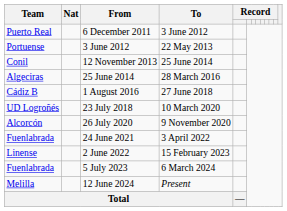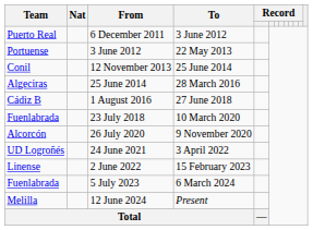 <table class="wikitable" style="text-align: center">
 <tr>
 <th rowspan="2">Team</th>
 <th rowspan="2">Nat</th>
 <th rowspan="2">From</th>
 <th rowspan="2">To</th>
 <th colspan="8">Record</th>
 <th rowspan=2></th>
 </tr>
 <tr>
 <th></th>
 <th></th>
 <th></th>
 <th></th>
 <th></th>
 <th></th>
 <th></th>
 <th></th>
 </tr>
 <tr>
 <td align="left"><a href='#'>Puerto Real</a></td>
 <td></td>
 <td align=left>6 December 2011</td>
 <td align=left>3 June 2012<br></td>
 <td></td>
 </tr>
 <tr>
 <td align="left"><a href='#'>Portuense</a></td>
 <td></td>
 <td align=left>3 June 2012</td>
 <td align=left>22 May 2013<br></td>
 <td></td>
 </tr>
 <tr>
 <td align="left"><a href='#'>Conil</a></td>
 <td></td>
 <td align=left>12 November 2013</td>
 <td align=left>25 June 2014<br></td>
 <td></td>
 </tr>
 <tr>
 <td align="left"><a href='#'>Algeciras</a></td>
 <td></td>
 <td align=left>25 June 2014</td>
 <td align=left>28 March 2016<br></td>
 <td></td>
 </tr>
 <tr>
 <td align="left"><a href='#'>Cádiz B</a></td>
 <td></td>
 <td align=left>1 August 2016</td>
 <td align=left>27 June 2018<br></td>
 <td></td>
 </tr>
 <tr>
-<td align="left"><a href='#'>UD Logroñés</a></td>
+<td align="left"><a href='#'>Fuenlabrada</a></td>
 <td></td>
 <td align=left>23 July 2018</td>
 <td align=left>10 March 2020<br></td>
 <td></td>
 </tr>
 <tr>
 <td align="left"><a href='#'>Alcorcón</a></td>
 <td></td>
 <td align=left>26 July 2020</td>
 <td align=left>9 November 2020<br></td>
 <td></td>
 </tr>
 <tr>
-<td align="left"><a href='#'>Fuenlabrada</a></td>
+<td align="left"><a href='#'>UD Logroñés</a></td>
 <td></td>
 <td align=left>24 June 2021</td>
 <td align=left>3 April 2022<br></td>
 <td></td>
 </tr>
 <tr>
 <td align="left"><a href='#'>Linense</a></td>
 <td></td>
 <td align=left>2 June 2022</td>
 <td align=left>15 February 2023<br></td>
 <td></td>
 </tr>
 <tr>
 <td align="left"><a href='#'>Fuenlabrada</a></td>
 <td></td>
 <td align=left>5 July 2023</td>
 <td align=left>6 March 2024<br></td>
 <td></td>
 </tr>
 <tr>
 <td align="left"><a href='#'>Melilla</a></td>
 <td></td>
 <td align=left>12 June 2024</td>
 <td align=left><em>Present</em><br></td>
 <td></td>
 </tr>
 <tr>
 <th colspan="4">Total<br></th>
 <th>—</th>
 </tr>
 </table>
